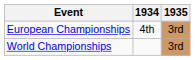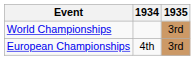 <table class="wikitable">
 <tr>
 <th>Event</th>
 <th>1934</th>
 <th>1935</th>
 </tr>
 <tr>
+<td><a href='#'>World Championships</a></td>
+<td></td>
+<td align="center" bgcolor="cc9966">3rd</td>
+</tr>
+<tr>
 <td><a href='#'>European Championships</a></td>
 <td align="center">4th</td>
 <td align="center" bgcolor="cc9966">3rd</td>
 </tr>
-<tr>
-<td><a href='#'>World Championships</a></td>
-<td></td>
-<td align="center" bgcolor="cc9966">3rd</td>
-</tr>
 </table>
